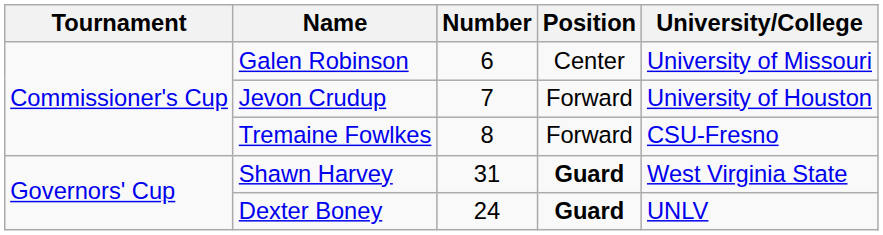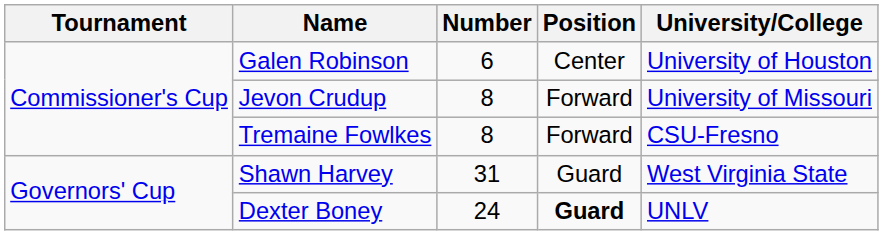 <table class="wikitable">
 <tr>
 <th>Tournament</th>
 <th>Name</th>
 <th>Number</th>
 <th>Position</th>
 <th>University/College</th>
 </tr>
 <tr>
 <td rowspan="3"><a href='#'>Commissioner's Cup</a></td>
 <td><a href='#'>Galen Robinson</a></td>
 <td align=center>6</td>
 <td align=center>Center</td>
-<td><a href='#'>University of Missouri</a></td>
+<td><a href='#'>University of Houston</a></td>
 </tr>
 <tr>
 <td><a href='#'>Jevon Crudup</a></td>
-<td align=center>7</td>
+<td align=center>8</td>
 <td align=center>Forward</td>
-<td><a href='#'>University of Houston</a></td>
+<td><a href='#'>University of Missouri</a></td>
 </tr>
 <tr>
 <td><a href='#'>Tremaine Fowlkes</a></td>
 <td align=center>8</td>
 <td align=center>Forward</td>
 <td><a href='#'>CSU-Fresno</a></td>
 </tr>
 <tr>
 <td rowspan="2"><a href='#'>Governors' Cup</a></td>
 <td><a href='#'>Shawn Harvey</a></td>
 <td align=center>31</td>
-<td align=center><strong>Guard</strong></td>
+<td align=center>Guard</td>
 <td><a href='#'>West Virginia State</a></td>
 </tr>
 <tr>
 <td><a href='#'>Dexter Boney</a></td>
 <td align=center>24</td>
 <td align=center><strong>Guard</strong></td>
 <td><a href='#'>UNLV</a></td>
 </tr>
 </table>
